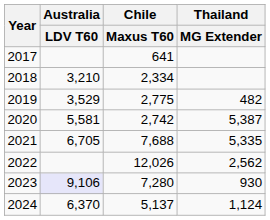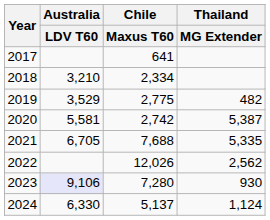 <table class="wikitable" style="text-align: right;">
 <tr>
 <th rowspan="2">Year</th>
 <th>Australia</th>
 <th>Chile</th>
 <th>Thailand</th>
 </tr>
 <tr>
 <th>LDV T60</th>
 <th>Maxus T60</th>
 <th>MG Extender</th>
 </tr>
 <tr>
 <td>2017</td>
 <td></td>
 <td>641</td>
 <td></td>
 </tr>
 <tr>
 <td>2018</td>
 <td>3,210</td>
 <td>2,334</td>
 <td></td>
 </tr>
 <tr>
 <td>2019</td>
 <td>3,529 </td>
 <td>2,775</td>
 <td>482</td>
 </tr>
 <tr>
 <td>2020</td>
 <td>5,581</td>
 <td>2,742</td>
 <td>5,387</td>
 </tr>
 <tr>
 <td>2021</td>
 <td>6,705</td>
 <td>7,688</td>
 <td>5,335</td>
 </tr>
 <tr>
 <td>2022</td>
 <td></td>
 <td>12,026</td>
 <td>2,562</td>
 </tr>
 <tr>
 <td>2023</td>
 <td style="background: lavender;">9,106</td>
 <td>7,280</td>
 <td>930</td>
 </tr>
 <tr>
 <td>2024</td>
-<td>6,370</td>
+<td>6,330</td>
 <td>5,137</td>
 <td>1,124</td>
 </tr>
 </table>
